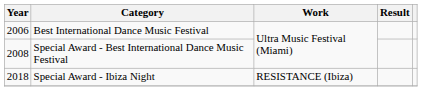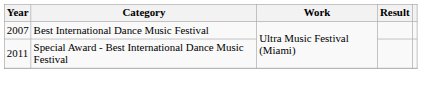 <table class="wikitable">
 <tr>
 <th>Year</th>
 <th>Category</th>
 <th>Work</th>
 <th>Result</th>
 <th></th>
 </tr>
 <tr>
-<td>2006</td>
+<td>2007</td>
 <td>Best International Dance Music Festival</td>
 <td rowspan="2">Ultra Music Festival (Miami)</td>
 <td></td>
 <td></td>
 </tr>
 <tr>
-<td>2008</td>
+<td>2011</td>
 <td>Special Award - Best International Dance Music Festival</td>
-<td></td>
-<td></td>
-</tr>
-<tr>
-<td>2018</td>
-<td>Special Award - Ibiza Night</td>
-<td>RESISTANCE (Ibiza)</td>
 <td></td>
 <td></td>
 </tr>
 <tr>
 </tr>
 </table>
